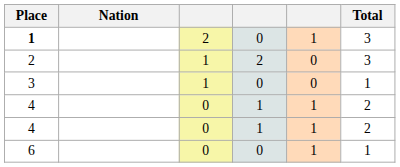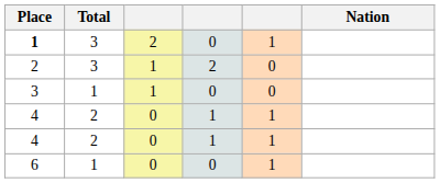 <table class=wikitable style="border:1px solid #AAAAAA;font-size:90%">
 <tr bgcolor="#EFEFEF">
 <th width=50>Place</th>
-<th width=120>Nation</th>
+<th width=50>Total</th>
 <th width=50></th>
 <th width=50></th>
 <th width=50></th>
-<th width=50>Total</th>
+<th width=120>Nation</th>
 </tr>
 <tr align="center" valign="top" bgcolor="#FFFFFF">
 <td><strong>1</strong></td>
-<td align="left"><strong></strong></td>
+<td>3</td>
 <td style="background:#F7F6A8;">2</td>
 <td style="background:#DCE5E5;">0</td>
 <td style="background:#FFDAB9;">1</td>
-<td>3</td>
+<td align="left"><strong></strong></td>
 </tr>
 <tr align="center" valign="top" bgcolor="#FFFFFF">
 <td>2</td>
-<td align="left"></td>
+<td>3</td>
 <td style="background:#F7F6A8;">1</td>
 <td style="background:#DCE5E5;">2</td>
 <td style="background:#FFDAB9;">0</td>
-<td>3</td>
+<td align="left"></td>
 </tr>
 <tr align="center" valign="top" bgcolor="#FFFFFF">
 <td>3</td>
-<td align="left"></td>
+<td>1</td>
 <td style="background:#F7F6A8;">1</td>
 <td style="background:#DCE5E5;">0</td>
 <td style="background:#FFDAB9;">0</td>
-<td>1</td>
+<td align="left"></td>
 </tr>
 <tr align="center" valign="top" bgcolor="#FFFFFF">
 <td>4</td>
-<td align="left"></td>
+<td>2</td>
 <td style="background:#F7F6A8;">0</td>
 <td style="background:#DCE5E5;">1</td>
 <td style="background:#FFDAB9;">1</td>
-<td>2</td>
+<td align="left"></td>
 </tr>
 <tr align="center" valign="top" bgcolor="#FFFFFF">
 <td>4</td>
-<td align="left"></td>
+<td>2</td>
 <td style="background:#F7F6A8;">0</td>
 <td style="background:#DCE5E5;">1</td>
 <td style="background:#FFDAB9;">1</td>
-<td>2</td>
+<td align="left"></td>
 </tr>
 <tr align="center" valign="top" bgcolor="#FFFFFF">
 <td>6</td>
-<td align="left"></td>
+<td>1</td>
 <td style="background:#F7F6A8;">0</td>
 <td style="background:#DCE5E5;">0</td>
 <td style="background:#FFDAB9;">1</td>
-<td>1</td>
+<td align="left"></td>
 </tr>
 </table>
